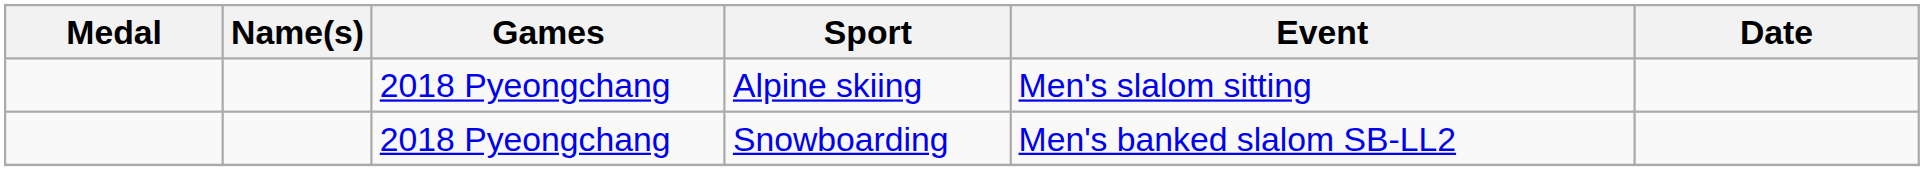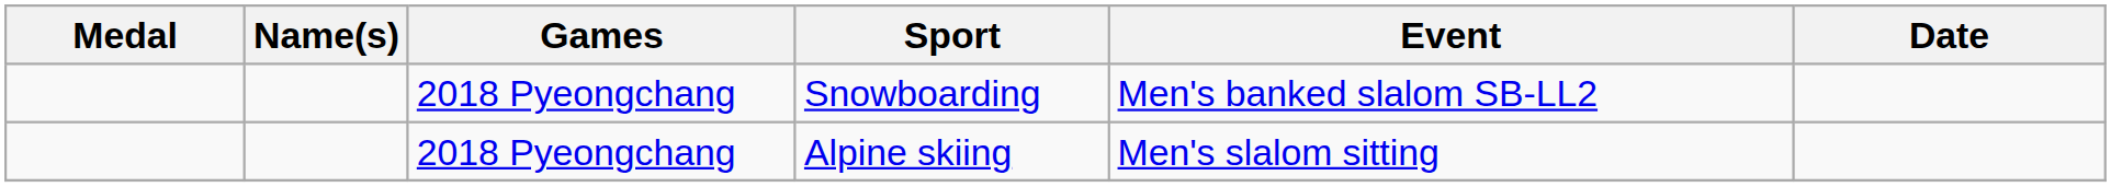 <table class="wikitable sortable" style="font-size: 95%;">
 <tr>
 <th style="width:6em">Medal</th>
 <th>Name(s)</th>
 <th style="width:10em">Games</th>
 <th style="width:8em">Sport</th>
 <th style="width:18em">Event</th>
 <th style="width:8em">Date</th>
 </tr>
 <tr>
 <td></td>
 <td></td>
 <td> <a href='#'>2018 Pyeongchang</a></td>
-<td> <a href='#'>Alpine skiing</a></td>
-<td><a href='#'>Men's slalom sitting</a></td>
+<td> <a href='#'>Snowboarding</a></td>
+<td><a href='#'>Men's banked slalom SB-LL2</a></td>
 <td></td>
 </tr>
 <tr>
 <td></td>
 <td></td>
 <td> <a href='#'>2018 Pyeongchang</a></td>
-<td> <a href='#'>Snowboarding</a></td>
-<td><a href='#'>Men's banked slalom SB-LL2</a></td>
+<td> <a href='#'>Alpine skiing</a></td>
+<td><a href='#'>Men's slalom sitting</a></td>
 <td></td>
 </tr>
 <tr>
 </tr>
 </table>
